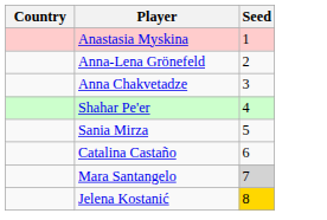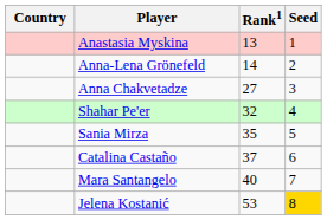 <table class="sortable wikitable">
 <tr>
 <th width="70">Country</th>
 <th width="175">Player</th>
+<th>Rank<sup>1</sup></th>
 <th>Seed</th>
 </tr>
 <tr style="background:#fcc;">
 <td></td>
 <td><a href='#'>Anastasia Myskina</a></td>
+<td>13</td>
 <td>1</td>
 </tr>
 <tr>
 <td></td>
 <td><a href='#'>Anna-Lena Grönefeld</a></td>
+<td>14</td>
 <td>2</td>
 </tr>
 <tr>
 <td></td>
 <td><a href='#'>Anna Chakvetadze</a></td>
+<td>27</td>
 <td>3</td>
 </tr>
 <tr style="background:#cfc;">
 <td></td>
 <td><a href='#'>Shahar Pe'er</a></td>
+<td>32</td>
 <td>4</td>
 </tr>
 <tr>
 <td></td>
 <td><a href='#'>Sania Mirza</a></td>
+<td>35</td>
 <td>5</td>
 </tr>
 <tr>
 <td></td>
 <td><a href='#'>Catalina Castaño</a></td>
+<td>37</td>
 <td>6</td>
 </tr>
 <tr>
 <td></td>
 <td><a href='#'>Mara Santangelo</a></td>
-<td style="background: lightgrey;">7</td>
+<td>40</td>
+<td>7</td>
 </tr>
 <tr>
 <td></td>
 <td><a href='#'>Jelena Kostanić</a></td>
+<td>53</td>
 <td style="background: gold;">8</td>
 </tr>
 </table>
